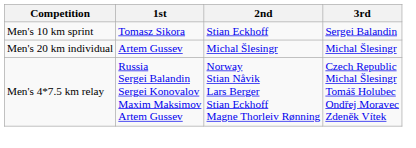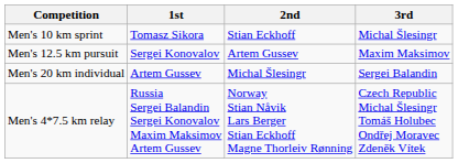 <table class="wikitable">
 <tr>
 <th>Competition</th>
 <th>1st</th>
 <th>2nd</th>
 <th>3rd</th>
 </tr>
 <tr>
 <td>Men's 10 km sprint</td>
 <td> <a href='#'>Tomasz Sikora</a></td>
 <td> <a href='#'>Stian Eckhoff</a></td>
-<td> <a href='#'>Sergei Balandin</a></td>
+<td> <a href='#'>Michal Šlesingr</a></td>
+</tr>
+<tr>
+<td>Men's 12.5 km pursuit</td>
+<td> <a href='#'>Sergei Konovalov</a></td>
+<td> <a href='#'>Artem Gussev</a></td>
+<td> <a href='#'>Maxim Maksimov</a></td>
 </tr>
 <tr>
 <td>Men's 20 km individual</td>
 <td> <a href='#'>Artem Gussev</a></td>
 <td> <a href='#'>Michal Šlesingr</a></td>
-<td> <a href='#'>Michal Šlesingr</a></td>
+<td> <a href='#'>Sergei Balandin</a></td>
 </tr>
 <tr>
 <td>Men's 4*7.5 km relay</td>
 <td> <a href='#'>Russia</a><br><a href='#'>Sergei Balandin</a><br><a href='#'>Sergei Konovalov</a><br><a href='#'>Maxim Maksimov</a><br><a href='#'>Artem Gussev</a></td>
 <td> <a href='#'>Norway</a><br><a href='#'>Stian Nåvik</a><br><a href='#'>Lars Berger</a><br><a href='#'>Stian Eckhoff</a><br><a href='#'>Magne Thorleiv Rønning</a></td>
 <td> <a href='#'>Czech Republic</a><br><a href='#'>Michal Šlesingr</a><br><a href='#'>Tomáš Holubec</a><br><a href='#'>Ondřej Moravec</a><br><a href='#'>Zdeněk Vítek</a></td>
 </tr>
 </table>
